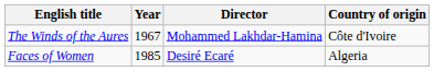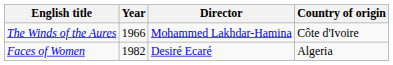 <table class="wikitable sortable">
 <tr>
 <th>English title</th>
 <th>Year</th>
 <th>Director</th>
 <th>Country of origin</th>
 </tr>
 <tr>
 <td><em><a href='#'>The Winds of the Aures</a></em></td>
-<td>1967</td>
+<td>1966</td>
 <td><a href='#'>Mohammed Lakhdar-Hamina</a></td>
 <td>Côte d'Ivoire</td>
 </tr>
 <tr>
 <td><em><a href='#'>Faces of Women</a></em></td>
-<td>1985</td>
+<td>1982</td>
 <td><a href='#'>Desiré Ecaré</a> </td>
 <td>Algeria</td>
 </tr>
 </table>
